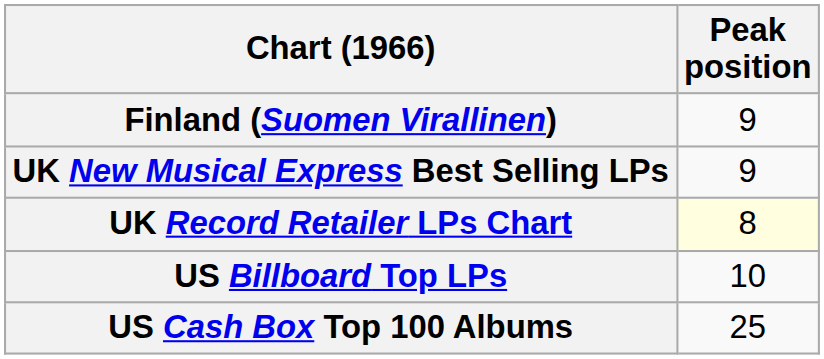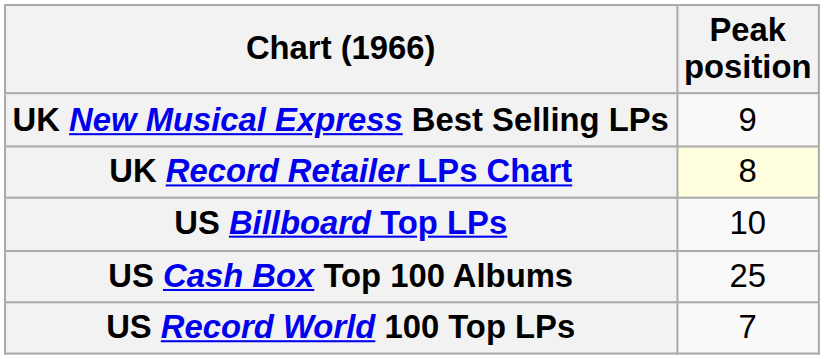 <table class="wikitable plainrowheaders sortable">
 <tr>
 <th scope="col">Chart (1966)</th>
 <th scope="col">Peak<br>position</th>
-</tr>
-<tr>
-<th scope="row">Finland (<em><a href='#'>Suomen Virallinen</a></em>)</th>
-<td align="center">9</td>
 </tr>
 <tr>
 <th scope="row">UK <em><a href='#'>New Musical Express</a></em> Best Selling LPs</th>
 <td align="center">9</td>
 </tr>
 <tr>
 <th scope="row">UK <a href='#'><em>Record Retailer</em> LPs Chart</a></th>
 <td align="center" style="background: lightyellow;">8</td>
 </tr>
 <tr>
 <th scope="row">US <a href='#'><em>Billboard</em> Top LPs</a></th>
 <td align="center">10</td>
 </tr>
 <tr>
 <th scope="row">US <em><a href='#'>Cash Box</a></em> Top 100 Albums</th>
 <td align="center">25</td>
 </tr>
+<tr>
+<th scope="row">US <em><a href='#'>Record World</a></em> 100 Top LPs</th>
+<td align="center">7</td>
+</tr>
 </table>
